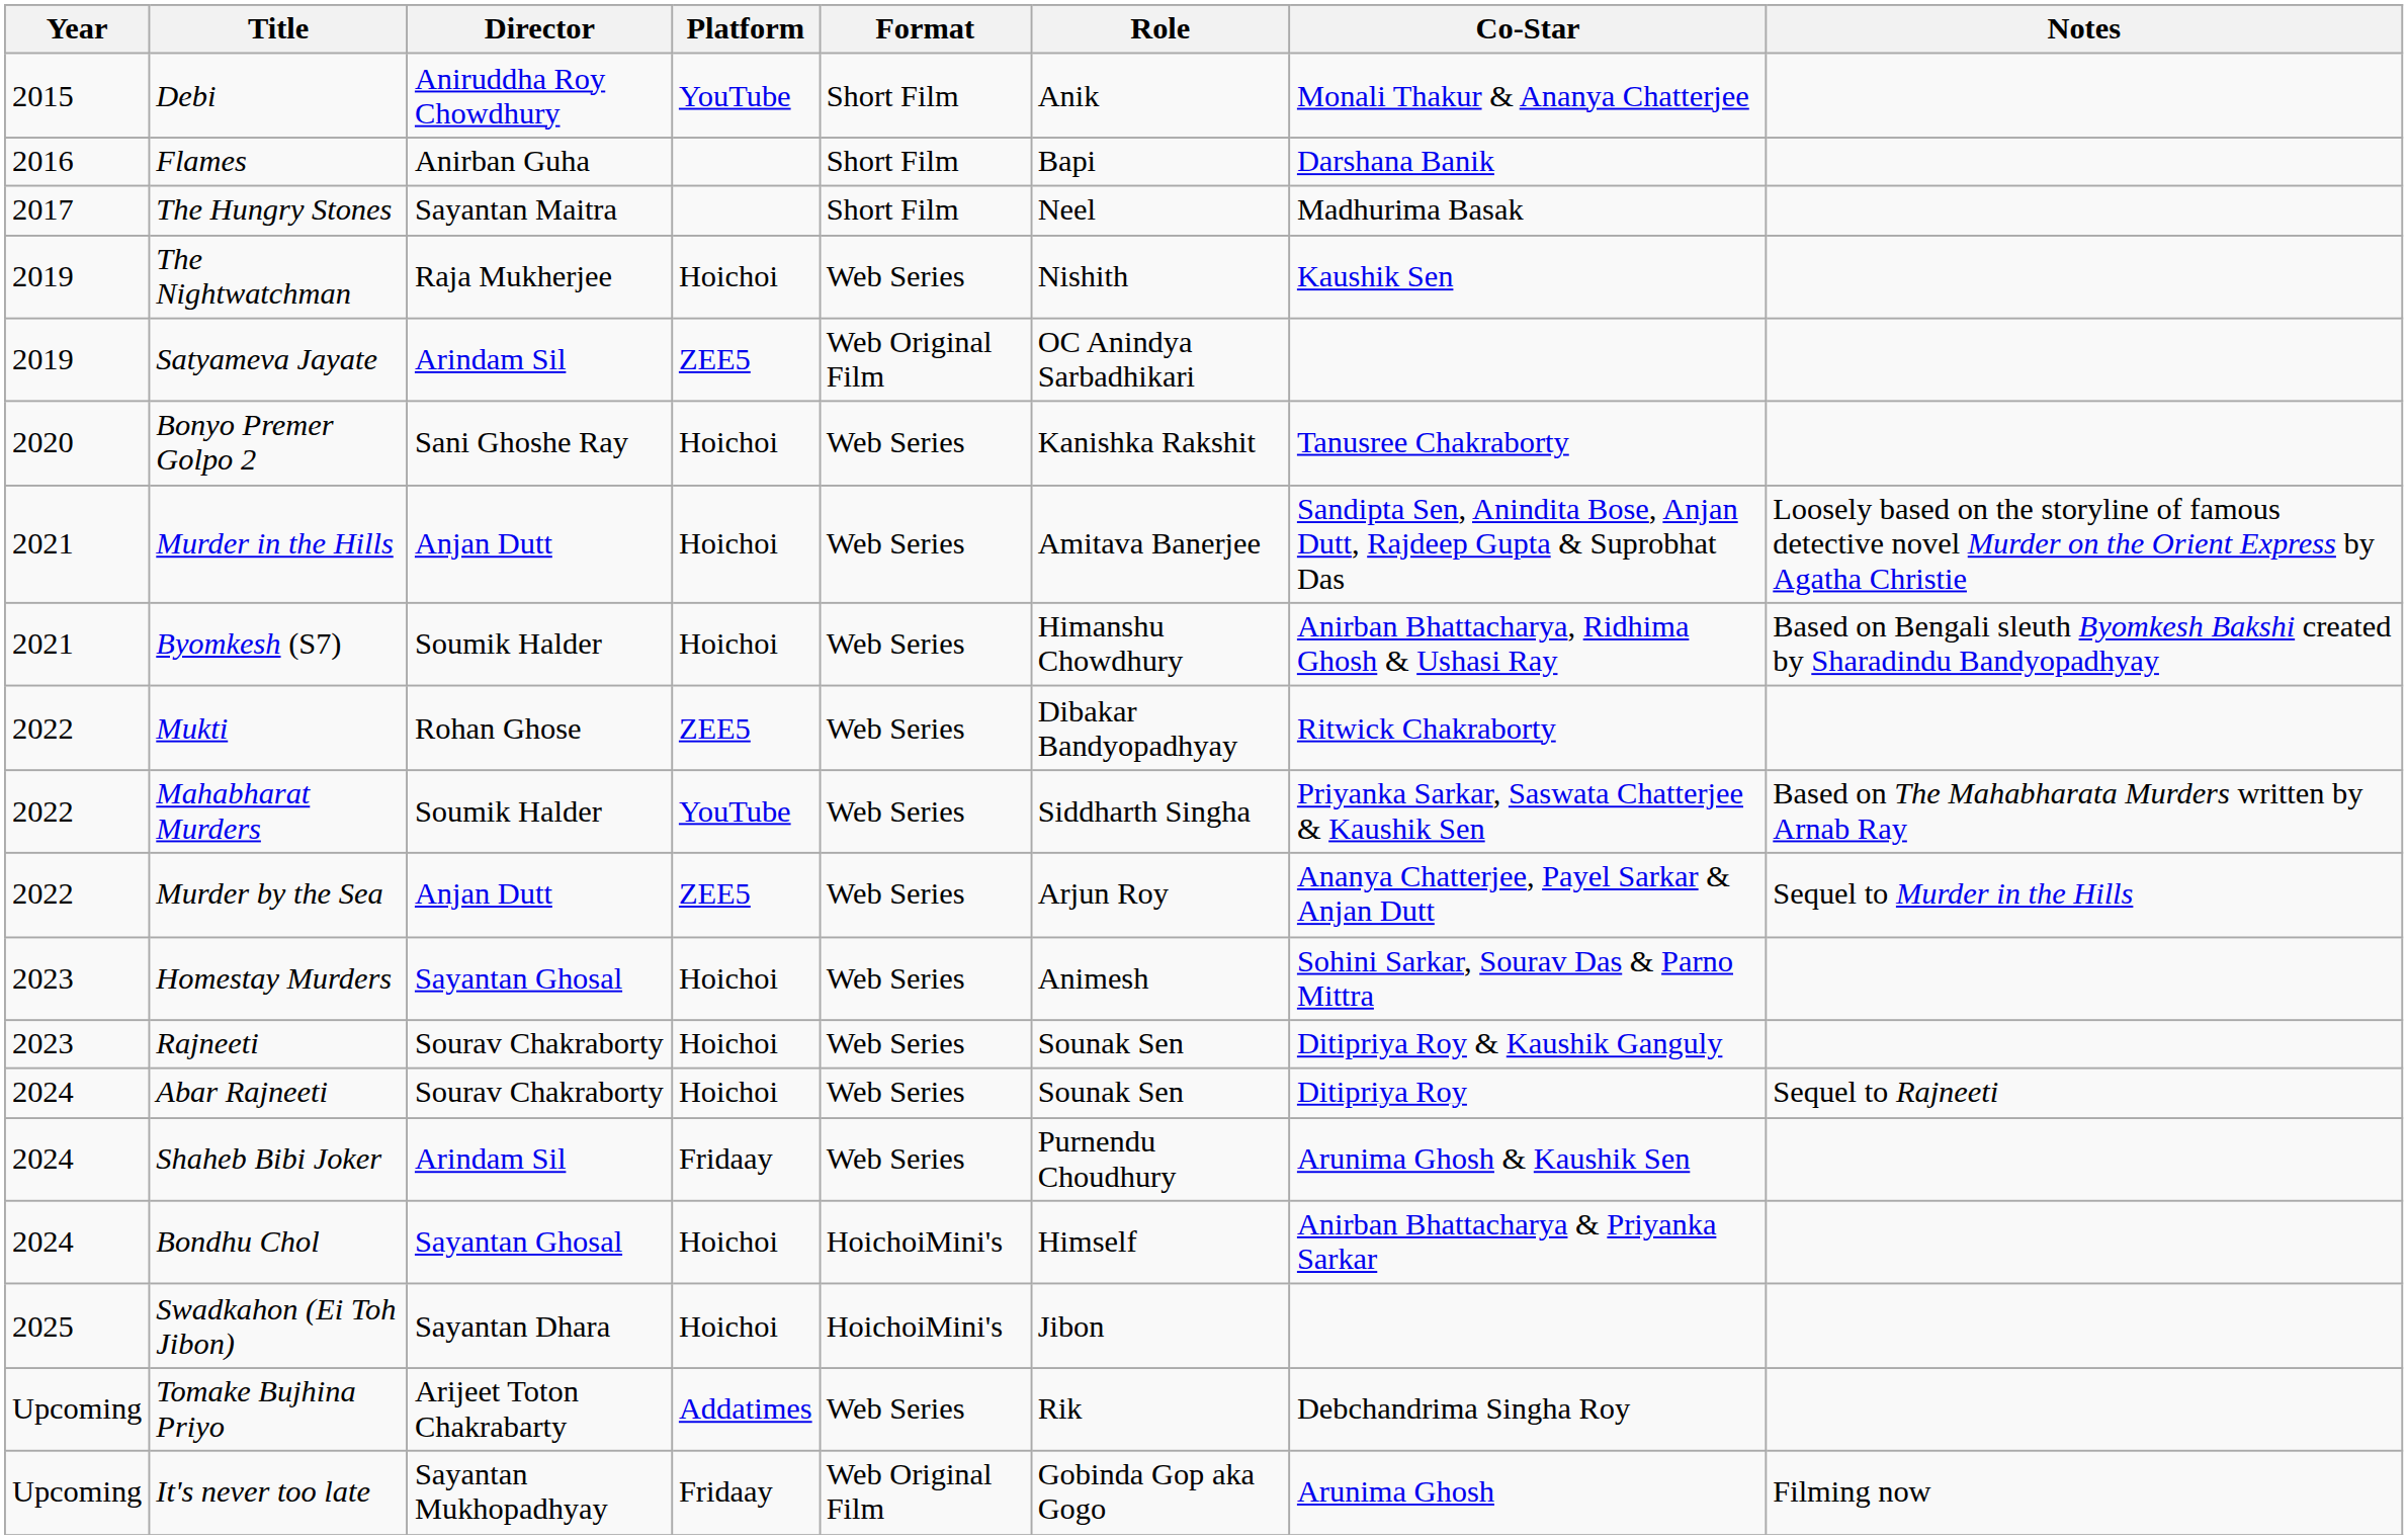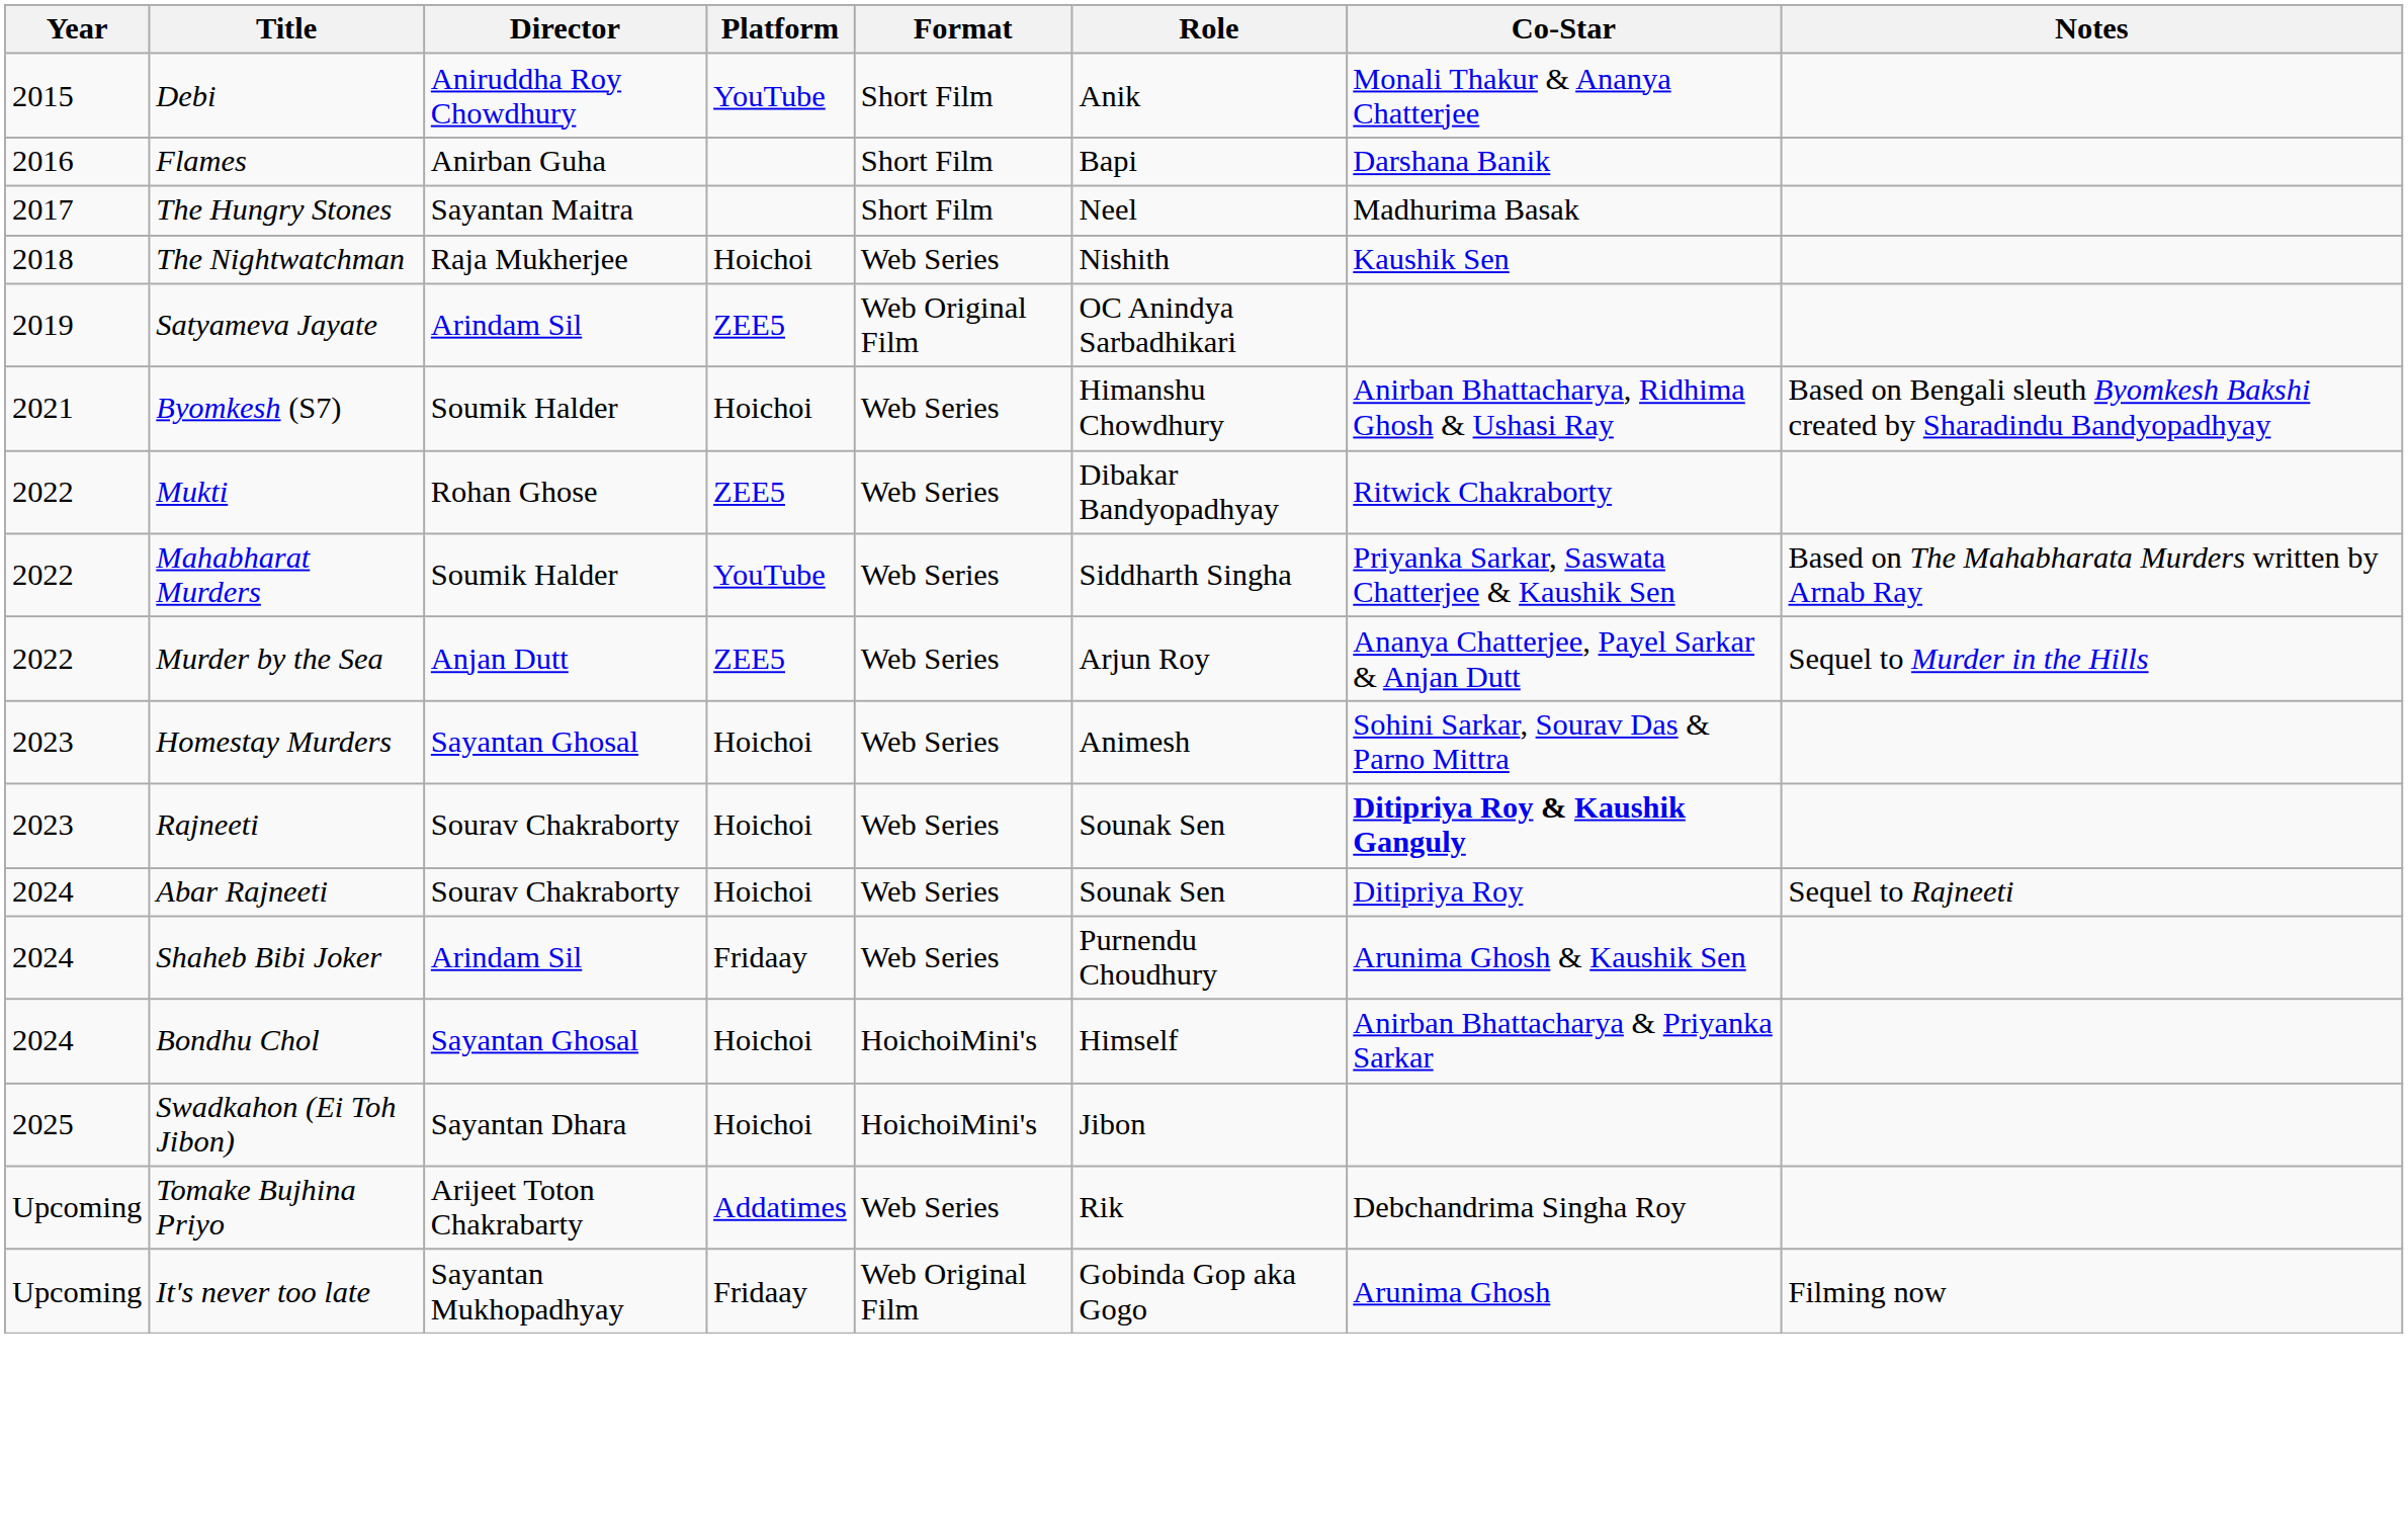 <table class="wikitable sortable">
 <tr>
 <th>Year</th>
 <th>Title</th>
 <th>Director</th>
 <th>Platform</th>
 <th>Format</th>
 <th>Role</th>
 <th>Co-Star</th>
 <th>Notes</th>
 </tr>
 <tr>
 <td>2015</td>
 <td><em>Debi</em></td>
 <td><a href='#'>Aniruddha Roy Chowdhury</a></td>
 <td><a href='#'>YouTube</a></td>
 <td>Short Film</td>
 <td>Anik</td>
 <td><a href='#'>Monali Thakur</a> & <a href='#'>Ananya Chatterjee</a></td>
 <td></td>
 </tr>
 <tr>
 <td>2016</td>
 <td><em>Flames</em></td>
 <td>Anirban Guha</td>
 <td></td>
 <td>Short Film</td>
 <td>Bapi</td>
 <td><a href='#'>Darshana Banik</a></td>
 <td></td>
 </tr>
 <tr>
 <td>2017</td>
 <td><em>The Hungry Stones</em></td>
 <td>Sayantan Maitra</td>
 <td></td>
 <td>Short Film</td>
 <td>Neel</td>
 <td>Madhurima Basak</td>
 <td></td>
 </tr>
 <tr>
-<td>2019</td>
+<td>2018</td>
 <td><em>The Nightwatchman</em></td>
 <td>Raja Mukherjee</td>
 <td>Hoichoi</td>
 <td>Web Series</td>
 <td>Nishith</td>
 <td><a href='#'>Kaushik Sen</a></td>
 <td></td>
 </tr>
 <tr>
 <td>2019</td>
 <td><em>Satyameva Jayate</em></td>
 <td><a href='#'>Arindam Sil</a></td>
 <td><a href='#'>ZEE5</a></td>
 <td>Web Original Film</td>
 <td>OC Anindya Sarbadhikari</td>
 <td></td>
 <td></td>
-</tr>
-<tr>
-<td>2020</td>
-<td><em>Bonyo Premer Golpo 2</em></td>
-<td>Sani Ghoshe Ray</td>
-<td>Hoichoi</td>
-<td>Web Series</td>
-<td>Kanishka Rakshit</td>
-<td><a href='#'>Tanusree Chakraborty</a></td>
-<td></td>
-</tr>
-<tr>
-<td>2021</td>
-<td><em><a href='#'>Murder in the Hills</a></em></td>
-<td><a href='#'>Anjan Dutt</a></td>
-<td>Hoichoi</td>
-<td>Web Series</td>
-<td>Amitava Banerjee</td>
-<td><a href='#'>Sandipta Sen</a>, <a href='#'>Anindita Bose</a>, <a href='#'>Anjan Dutt</a>, <a href='#'>Rajdeep Gupta</a> & Suprobhat Das</td>
-<td>Loosely based on the storyline of famous detective novel <em><a href='#'>Murder on the Orient Express</a></em> by <a href='#'>Agatha Christie</a></td>
 </tr>
 <tr>
 <td>2021</td>
 <td><em><a href='#'>Byomkesh</a> </em> (S7)</td>
 <td>Soumik Halder</td>
 <td>Hoichoi</td>
 <td>Web Series</td>
 <td>Himanshu Chowdhury</td>
 <td><a href='#'>Anirban Bhattacharya</a>, <a href='#'>Ridhima Ghosh</a> & <a href='#'>Ushasi Ray</a></td>
 <td>Based on Bengali sleuth <em><a href='#'>Byomkesh Bakshi</a></em> created by <a href='#'>Sharadindu Bandyopadhyay</a></td>
 </tr>
 <tr>
 <td>2022</td>
 <td><em><a href='#'>Mukti</a></em></td>
 <td>Rohan Ghose</td>
 <td><a href='#'>ZEE5</a></td>
 <td>Web Series</td>
 <td>Dibakar Bandyopadhyay</td>
 <td><a href='#'>Ritwick Chakraborty</a></td>
 <td></td>
 </tr>
 <tr>
 <td>2022</td>
 <td><em><a href='#'>Mahabharat Murders</a></em></td>
 <td>Soumik Halder</td>
 <td><a href='#'>YouTube</a></td>
 <td>Web Series</td>
 <td>Siddharth Singha</td>
 <td><a href='#'>Priyanka Sarkar</a>, <a href='#'>Saswata Chatterjee</a> & <a href='#'>Kaushik Sen</a></td>
 <td>Based on <em>The Mahabharata Murders</em> written by <a href='#'>Arnab Ray</a></td>
 </tr>
 <tr>
 <td>2022</td>
 <td><em>Murder by the Sea</em></td>
 <td><a href='#'>Anjan Dutt</a></td>
 <td><a href='#'>ZEE5</a></td>
 <td>Web Series</td>
 <td>Arjun Roy</td>
 <td><a href='#'>Ananya Chatterjee</a>, <a href='#'>Payel Sarkar</a> & <a href='#'>Anjan Dutt</a></td>
 <td>Sequel to <em><a href='#'>Murder in the Hills</a></em></td>
 </tr>
 <tr>
 <td>2023</td>
 <td><em>Homestay Murders</em></td>
 <td><a href='#'>Sayantan Ghosal</a></td>
 <td>Hoichoi</td>
 <td>Web Series</td>
 <td>Animesh</td>
 <td><a href='#'>Sohini Sarkar</a>, <a href='#'>Sourav Das</a> & <a href='#'>Parno Mittra</a></td>
 <td></td>
 </tr>
 <tr>
 <td>2023</td>
 <td><em>Rajneeti</em></td>
 <td>Sourav Chakraborty</td>
 <td>Hoichoi</td>
 <td>Web Series</td>
 <td>Sounak Sen</td>
-<td><a href='#'>Ditipriya Roy</a> & <a href='#'>Kaushik Ganguly</a></td>
+<td><strong><a href='#'>Ditipriya Roy</a> & <a href='#'>Kaushik Ganguly</a></strong></td>
 <td></td>
 </tr>
 <tr>
 <td>2024</td>
 <td><em>Abar Rajneeti</em></td>
 <td>Sourav Chakraborty</td>
 <td>Hoichoi</td>
 <td>Web Series</td>
 <td>Sounak Sen</td>
 <td><a href='#'>Ditipriya Roy</a></td>
 <td>Sequel to <em>Rajneeti</em></td>
 </tr>
 <tr>
 <td>2024</td>
 <td><em>Shaheb Bibi Joker</em></td>
 <td><a href='#'>Arindam Sil</a></td>
 <td>Fridaay</td>
 <td>Web Series</td>
 <td>Purnendu Choudhury</td>
 <td><a href='#'>Arunima Ghosh</a> & <a href='#'>Kaushik Sen</a></td>
 <td></td>
 </tr>
 <tr>
 <td>2024</td>
 <td><em>Bondhu Chol</em></td>
 <td><a href='#'>Sayantan Ghosal</a></td>
 <td>Hoichoi</td>
 <td>HoichoiMini's</td>
 <td>Himself</td>
 <td><a href='#'>Anirban Bhattacharya</a> & <a href='#'>Priyanka Sarkar</a></td>
 <td></td>
 </tr>
 <tr>
 <td>2025</td>
 <td><em>Swadkahon (Ei Toh Jibon)</em></td>
 <td>Sayantan Dhara</td>
 <td>Hoichoi</td>
 <td>HoichoiMini's</td>
 <td>Jibon</td>
 <td></td>
 <td></td>
 </tr>
 <tr>
 <td>Upcoming</td>
 <td><em>Tomake Bujhina Priyo</em></td>
 <td>Arijeet Toton Chakrabarty</td>
 <td><a href='#'>Addatimes</a></td>
 <td>Web Series</td>
 <td>Rik</td>
 <td>Debchandrima Singha Roy</td>
 <td></td>
 </tr>
 <tr>
 <td>Upcoming</td>
 <td><em>It's never too late</em></td>
 <td>Sayantan Mukhopadhyay</td>
 <td>Fridaay</td>
 <td>Web Original Film</td>
 <td>Gobinda Gop aka Gogo</td>
 <td><a href='#'>Arunima Ghosh</a></td>
 <td>Filming now</td>
 </tr>
 <tr>
 </tr>
 </table>
